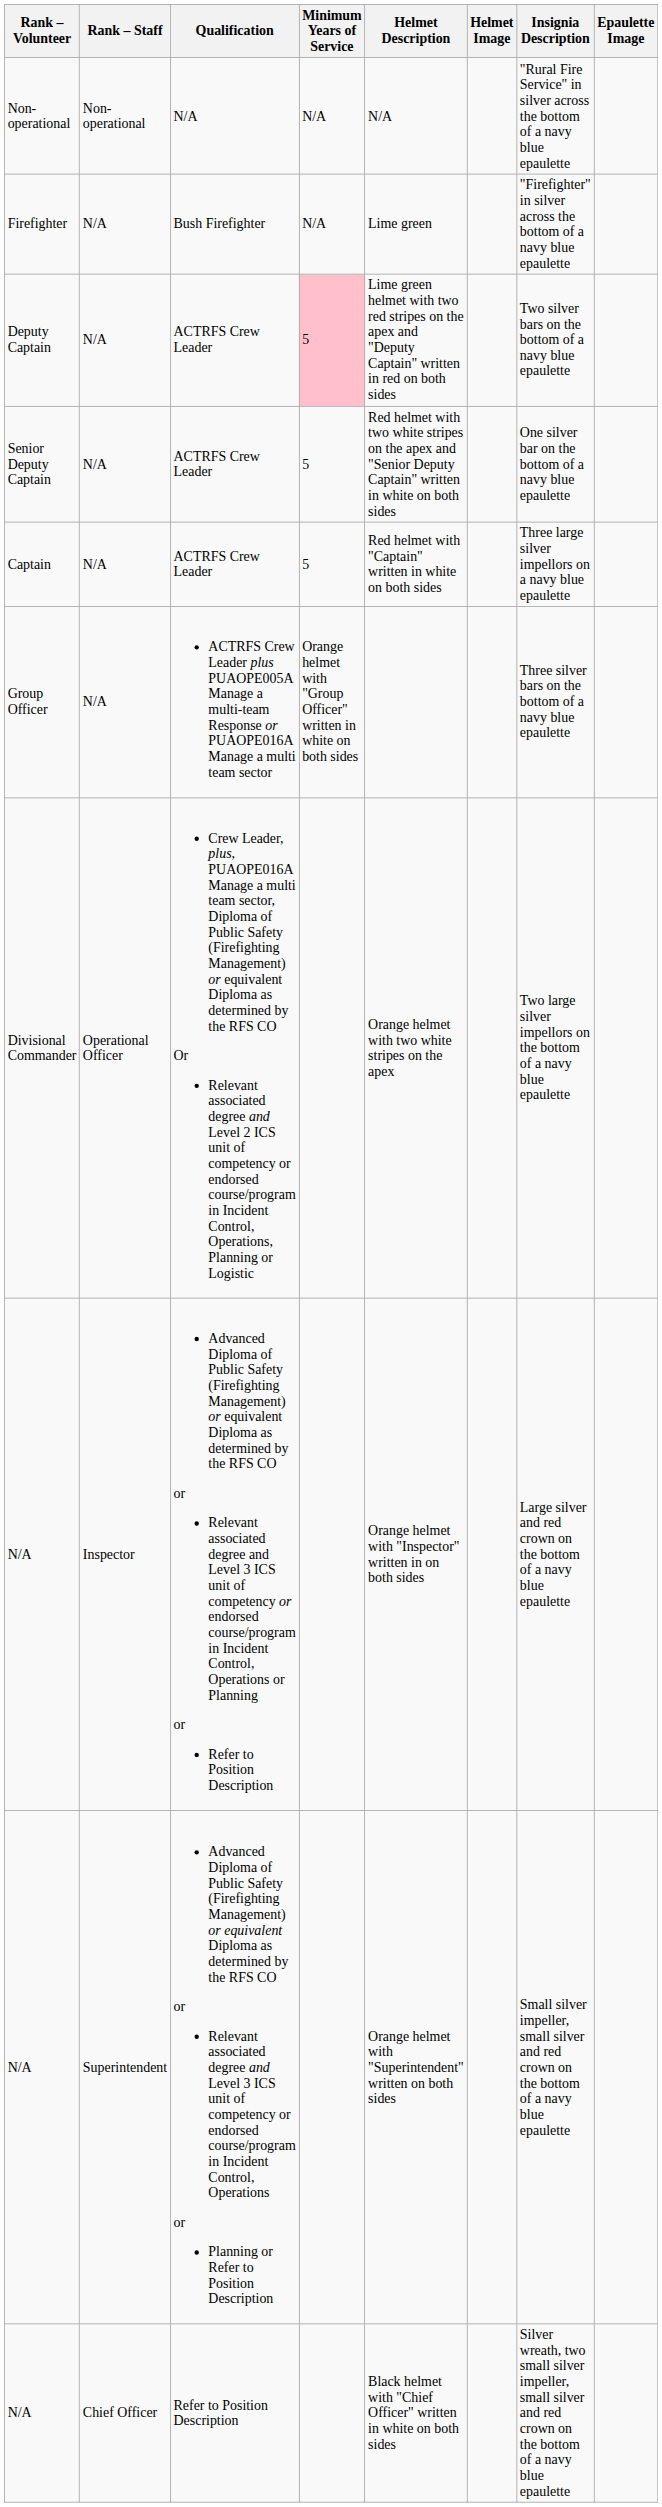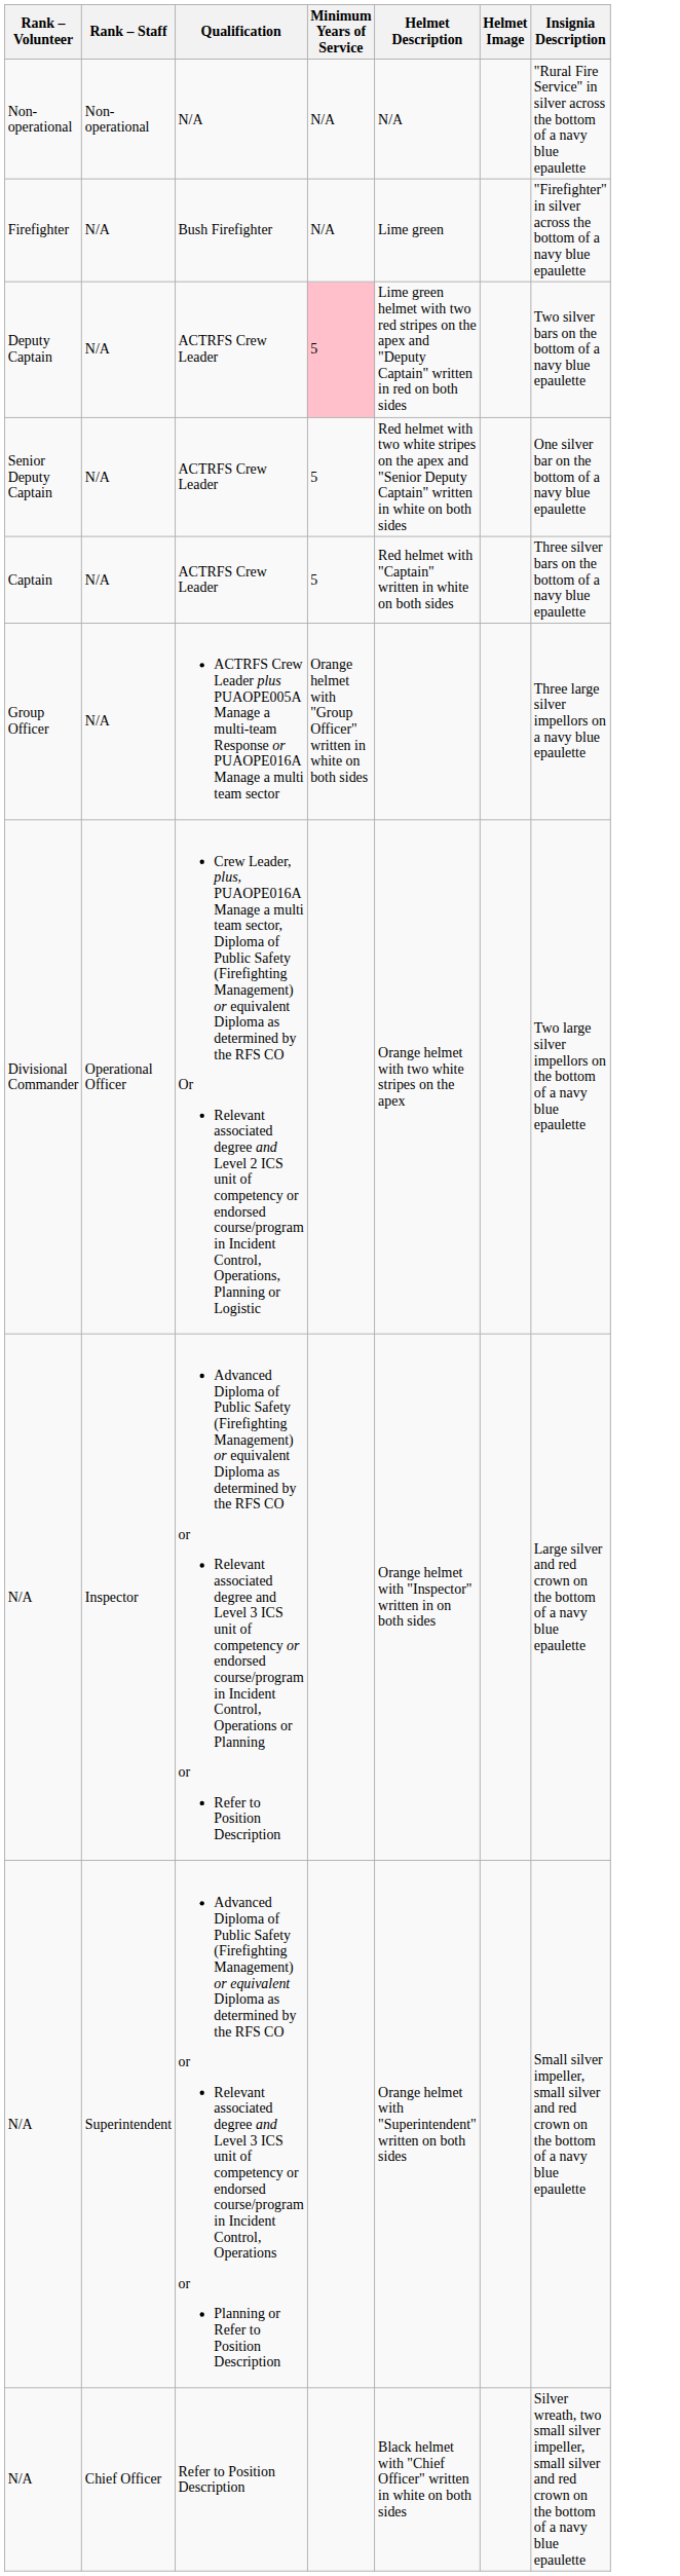 <table class="wikitable mw-collapsible">
 <tr>
 <th>Rank – Volunteer</th>
 <th>Rank – Staff</th>
 <th>Qualification</th>
 <th>Minimum Years of Service</th>
 <th>Helmet Description</th>
 <th>Helmet Image</th>
 <th>Insignia Description</th>
-<th>Epaulette Image</th>
 </tr>
 <tr>
 <td>Non-operational</td>
 <td>Non-operational</td>
 <td>N/A</td>
 <td>N/A</td>
 <td>N/A</td>
 <td></td>
 <td>"Rural Fire Service" in silver across the bottom of a navy blue epaulette</td>
-<td></td>
 </tr>
 <tr>
 <td>Firefighter</td>
 <td>N/A</td>
 <td>Bush Firefighter</td>
 <td>N/A</td>
 <td>Lime green</td>
 <td></td>
 <td>"Firefighter" in silver across the bottom of a navy blue epaulette</td>
-<td></td>
 </tr>
 <tr>
 <td>Deputy Captain</td>
 <td>N/A</td>
 <td>ACTRFS Crew Leader</td>
 <td style="background: pink;">5</td>
 <td>Lime green helmet with two red stripes on the apex and "Deputy Captain" written in red on both sides</td>
 <td></td>
 <td>Two silver bars on the bottom of a navy blue epaulette</td>
-<td></td>
 </tr>
 <tr>
 <td>Senior Deputy Captain</td>
 <td>N/A</td>
 <td>ACTRFS Crew Leader</td>
 <td>5</td>
 <td>Red helmet with two white stripes on the apex and "Senior Deputy Captain" written in white on both sides</td>
 <td></td>
 <td>One silver bar on the bottom of a navy blue epaulette</td>
-<td></td>
 </tr>
 <tr>
 <td>Captain</td>
 <td>N/A</td>
 <td>ACTRFS Crew Leader</td>
 <td>5</td>
 <td>Red helmet with "Captain" written in white on both sides</td>
 <td></td>
-<td>Three large silver impellors on a navy blue epaulette</td>
-<td></td>
+<td>Three silver bars on the bottom of a navy blue epaulette</td>
 </tr>
 <tr>
 <td>Group Officer</td>
 <td>N/A</td>
 <td><br><ul><li>ACTRFS Crew Leader <em>plus</em> PUAOPE005A Manage a multi-team Response <em>or</em> PUAOPE016A Manage a multi team sector</li></ul></td>
 <td>Orange helmet with "Group Officer" written in white on both sides</td>
 <td></td>
 <td></td>
-<td>Three silver bars on the bottom of a navy blue epaulette</td>
-<td></td>
+<td>Three large silver impellors on a navy blue epaulette</td>
 </tr>
 <tr>
 <td>Divisional Commander</td>
 <td>Operational Officer</td>
 <td><br><ul><li>Crew Leader, <em>plus,</em> PUAOPE016A Manage a multi team sector, Diploma of Public Safety (Firefighting Management) <em>or</em> equivalent Diploma as determined by the RFS CO</li></ul>Or<ul><li>Relevant associated degree <em>and</em>  Level 2 ICS unit of competency or endorsed course/program in Incident Control, Operations, Planning or Logistic</li></ul></td>
 <td></td>
 <td>Orange helmet with two white stripes on the apex</td>
 <td></td>
 <td>Two large silver impellors on the bottom of a navy blue epaulette</td>
-<td></td>
 </tr>
 <tr>
 <td>N/A</td>
 <td>Inspector</td>
 <td><br><ul><li>Advanced Diploma of Public Safety (Firefighting Management) <em>or</em>  equivalent Diploma as determined by the RFS CO</li></ul>or<ul><li>Relevant associated degree and Level 3 ICS unit of competency <em>or</em>  endorsed course/program in Incident Control, Operations or Planning</li></ul>or<ul><li>Refer to Position Description</li></ul></td>
 <td></td>
 <td>Orange helmet with "Inspector" written in on both sides</td>
 <td></td>
 <td>Large silver and red crown on the bottom of a navy blue epaulette</td>
-<td></td>
 </tr>
 <tr>
 <td>N/A</td>
 <td>Superintendent</td>
 <td><br><ul><li>Advanced Diploma of Public Safety (Firefighting Management) <em>or equivalent</em> Diploma as determined by the RFS CO</li></ul>or<ul><li>Relevant associated degree <em>and</em> Level 3 ICS unit of competency or endorsed course/program in Incident Control, Operations</li></ul>or<ul><li>Planning or Refer to Position Description</li></ul></td>
 <td></td>
 <td>Orange helmet with "Superintendent" written on both sides</td>
 <td></td>
 <td>Small silver impeller, small silver and red crown on the bottom of a navy blue epaulette</td>
-<td></td>
 </tr>
 <tr>
 <td>N/A</td>
 <td>Chief Officer</td>
 <td>Refer to Position Description</td>
 <td></td>
 <td>Black helmet with "Chief Officer" written in white on both sides</td>
 <td></td>
 <td>Silver wreath, two small silver impeller, small silver and red crown on the bottom of a navy blue epaulette</td>
-<td></td>
 </tr>
 </table>
